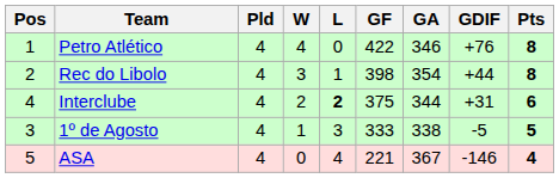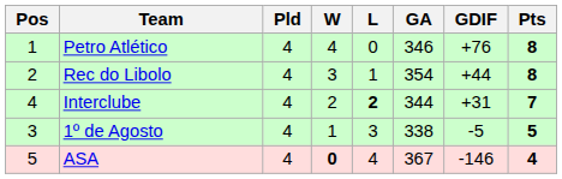 <table class=wikitable style="text-align:center" width=500>
 <tr>
 <th width=5%>Pos</th>
 <th width=25%>Team</th>
 <th width=5%>Pld</th>
 <th width=5%>W</th>
 <th width=5%>L</th>
-<th width=5%>GF</th>
 <th width=5%>GA</th>
 <th width=5%>GDIF</th>
 <th width=5%>Pts</th>
 </tr>
 <tr bgcolor=#ccffcc>
 <td>1</td>
 <td align="left"><a href='#'>Petro Atlético</a></td>
 <td>4</td>
 <td>4</td>
 <td>0</td>
-<td>422</td>
 <td>346</td>
 <td>+76</td>
 <td><strong>8</strong></td>
 </tr>
 <tr bgcolor=#ccffcc>
 <td>2</td>
 <td align="left"><a href='#'>Rec do Libolo</a></td>
 <td>4</td>
 <td>3</td>
 <td>1</td>
-<td>398</td>
 <td>354</td>
 <td>+44</td>
 <td><strong>8</strong></td>
 </tr>
 <tr bgcolor=#ccffcc>
 <td>4</td>
 <td align="left"><a href='#'>Interclube</a></td>
 <td>4</td>
 <td>2</td>
 <td><strong>2</strong></td>
-<td>375</td>
 <td>344</td>
 <td>+31</td>
-<td><strong>6</strong></td>
+<td><strong>7</strong></td>
 </tr>
 <tr bgcolor=#ccffcc>
 <td>3</td>
 <td align="left"><a href='#'>1º de Agosto</a></td>
 <td>4</td>
 <td>1</td>
 <td>3</td>
-<td>333</td>
 <td>338</td>
 <td>-5</td>
 <td><strong>5</strong></td>
 </tr>
 <tr bgcolor=#ffdddd>
 <td>5</td>
 <td align="left"><a href='#'>ASA</a></td>
 <td>4</td>
-<td>0</td>
+<td><strong>0</strong></td>
 <td>4</td>
-<td>221</td>
 <td>367</td>
 <td>-146</td>
 <td><strong>4</strong></td>
 </tr>
 </table>
